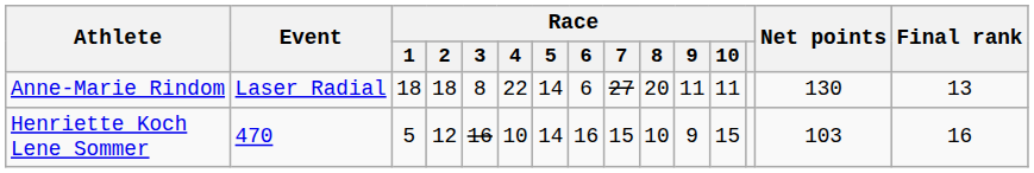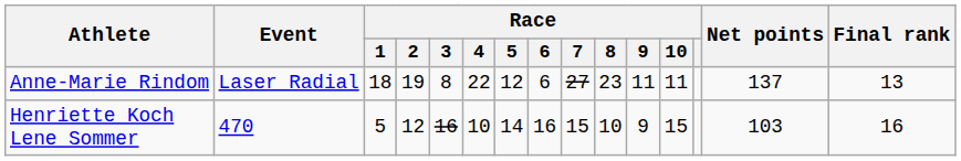 <table class="wikitable" style="font-size:90%">
 <tr>
 <th rowspan="2">Athlete</th>
 <th rowspan="2">Event</th>
 <th colspan=11>Race</th>
 <th rowspan=2>Net points</th>
 <th rowspan=2>Final rank</th>
 </tr>
 <tr style="font-size:95%">
 <th>1</th>
 <th>2</th>
 <th>3</th>
 <th>4</th>
 <th>5</th>
 <th>6</th>
 <th>7</th>
 <th>8</th>
 <th>9</th>
 <th>10</th>
 <th></th>
 </tr>
 <tr align=center>
 <td align=left><a href='#'>Anne-Marie Rindom</a></td>
 <td align=left><a href='#'>Laser Radial</a></td>
 <td>18</td>
-<td>18</td>
+<td>19</td>
 <td>8</td>
 <td>22</td>
-<td>14</td>
+<td>12</td>
 <td>6</td>
 <td><s>27</s></td>
-<td>20</td>
+<td>23</td>
 <td>11</td>
 <td>11</td>
 <td></td>
-<td>130</td>
+<td>137</td>
 <td>13</td>
 </tr>
 <tr align=center>
 <td align=left><a href='#'>Henriette Koch</a><br><a href='#'>Lene Sommer</a></td>
 <td align=left><a href='#'>470</a></td>
 <td>5</td>
 <td>12</td>
 <td><s>16</s></td>
 <td>10</td>
 <td>14</td>
 <td>16</td>
 <td>15</td>
 <td>10</td>
 <td>9</td>
 <td>15</td>
 <td></td>
 <td>103</td>
 <td>16</td>
 </tr>
 </table>
